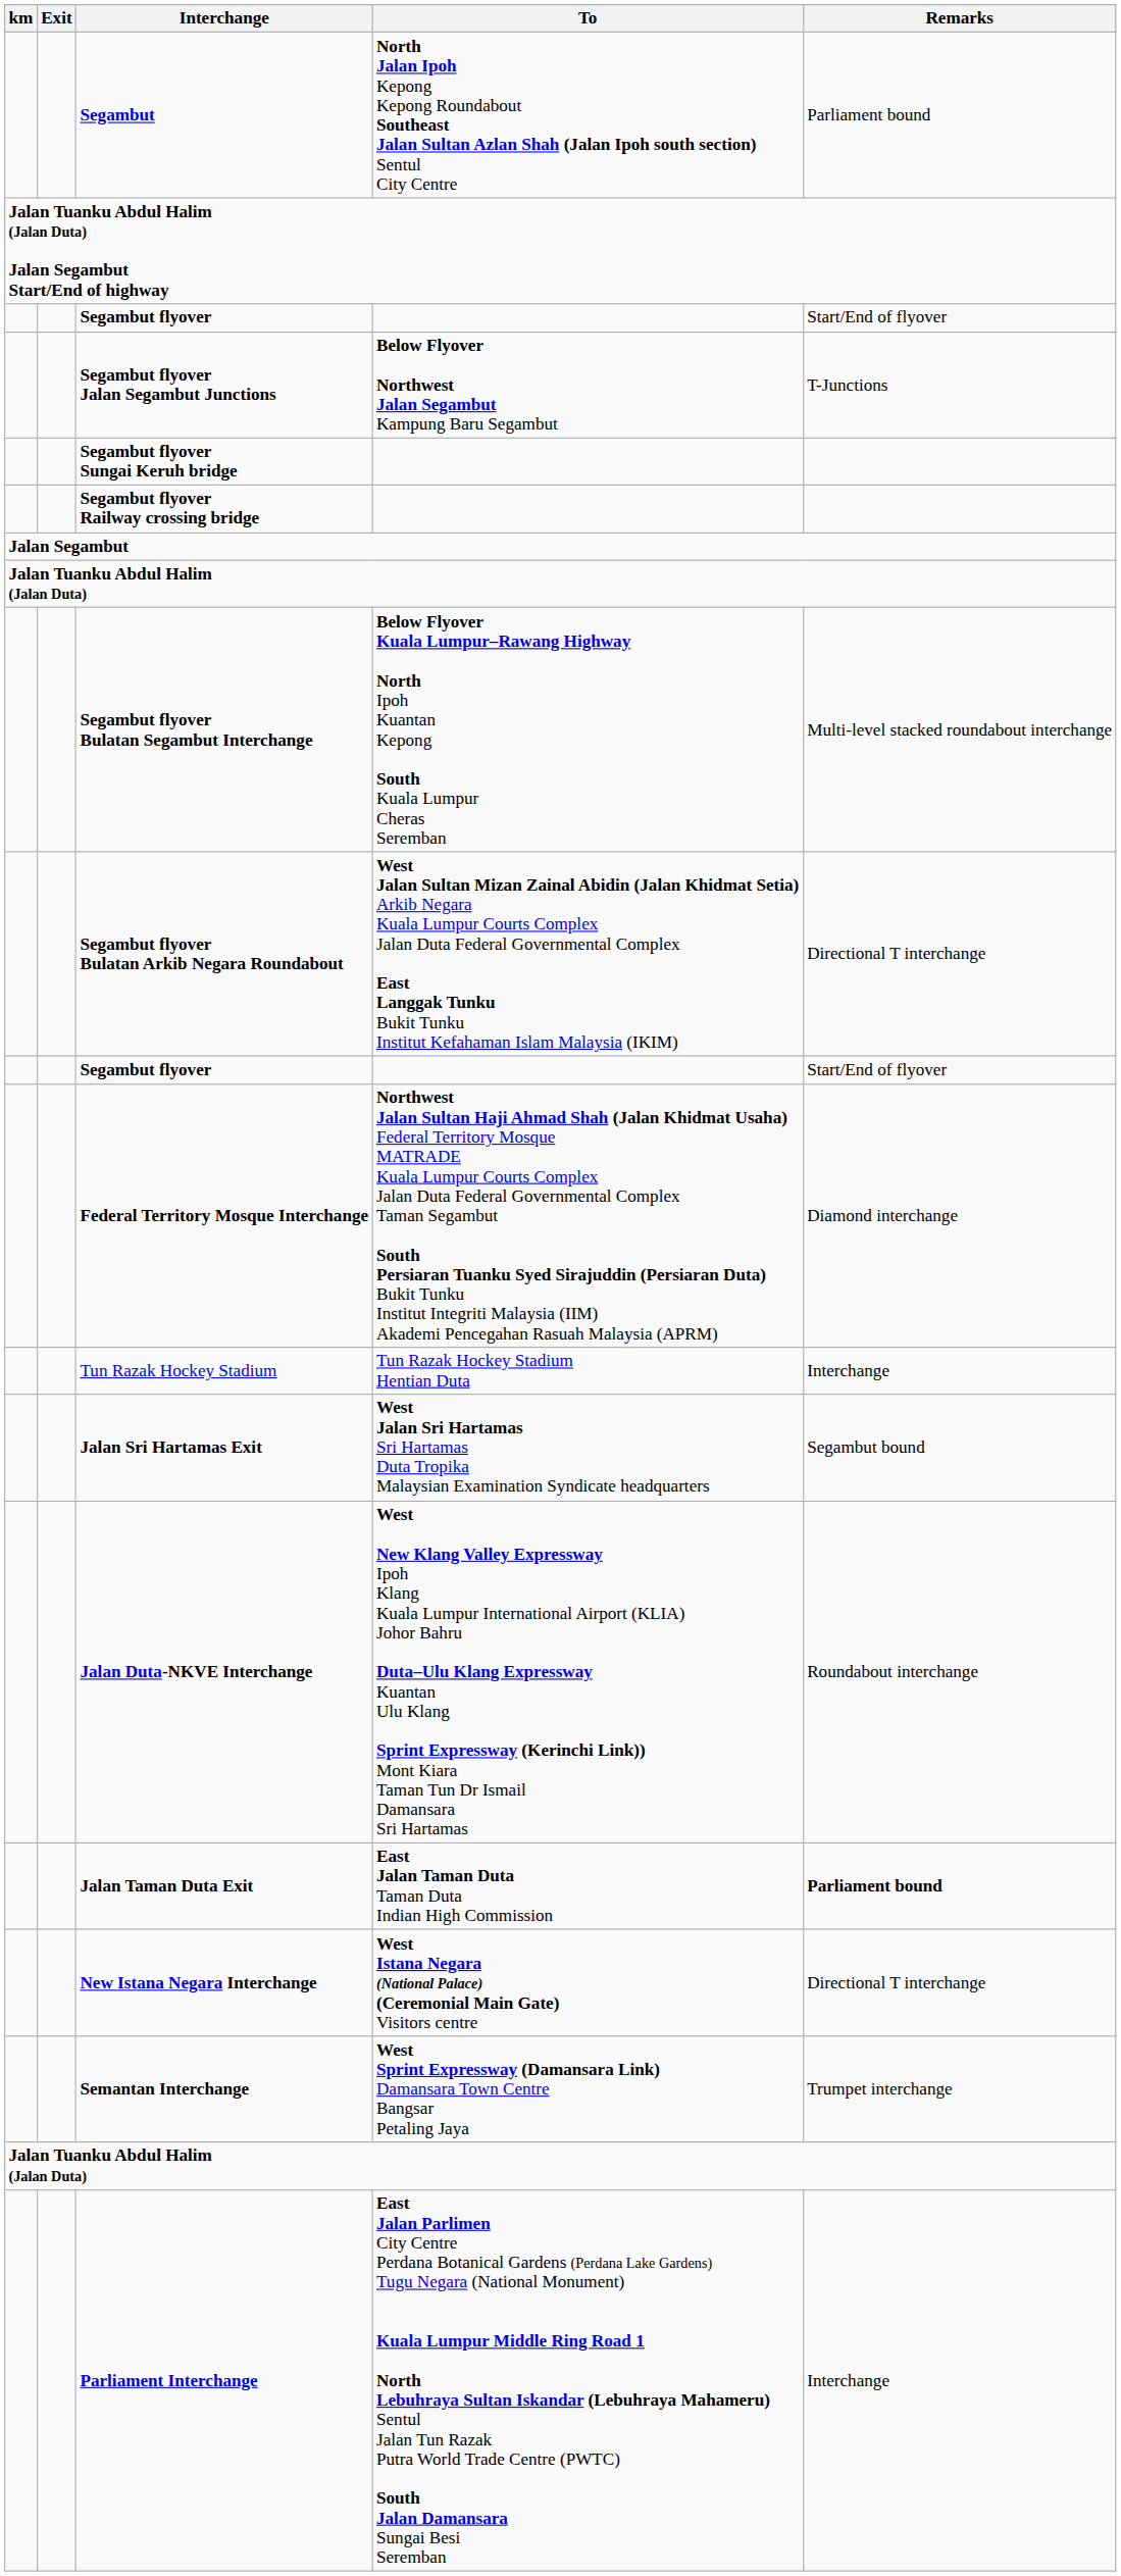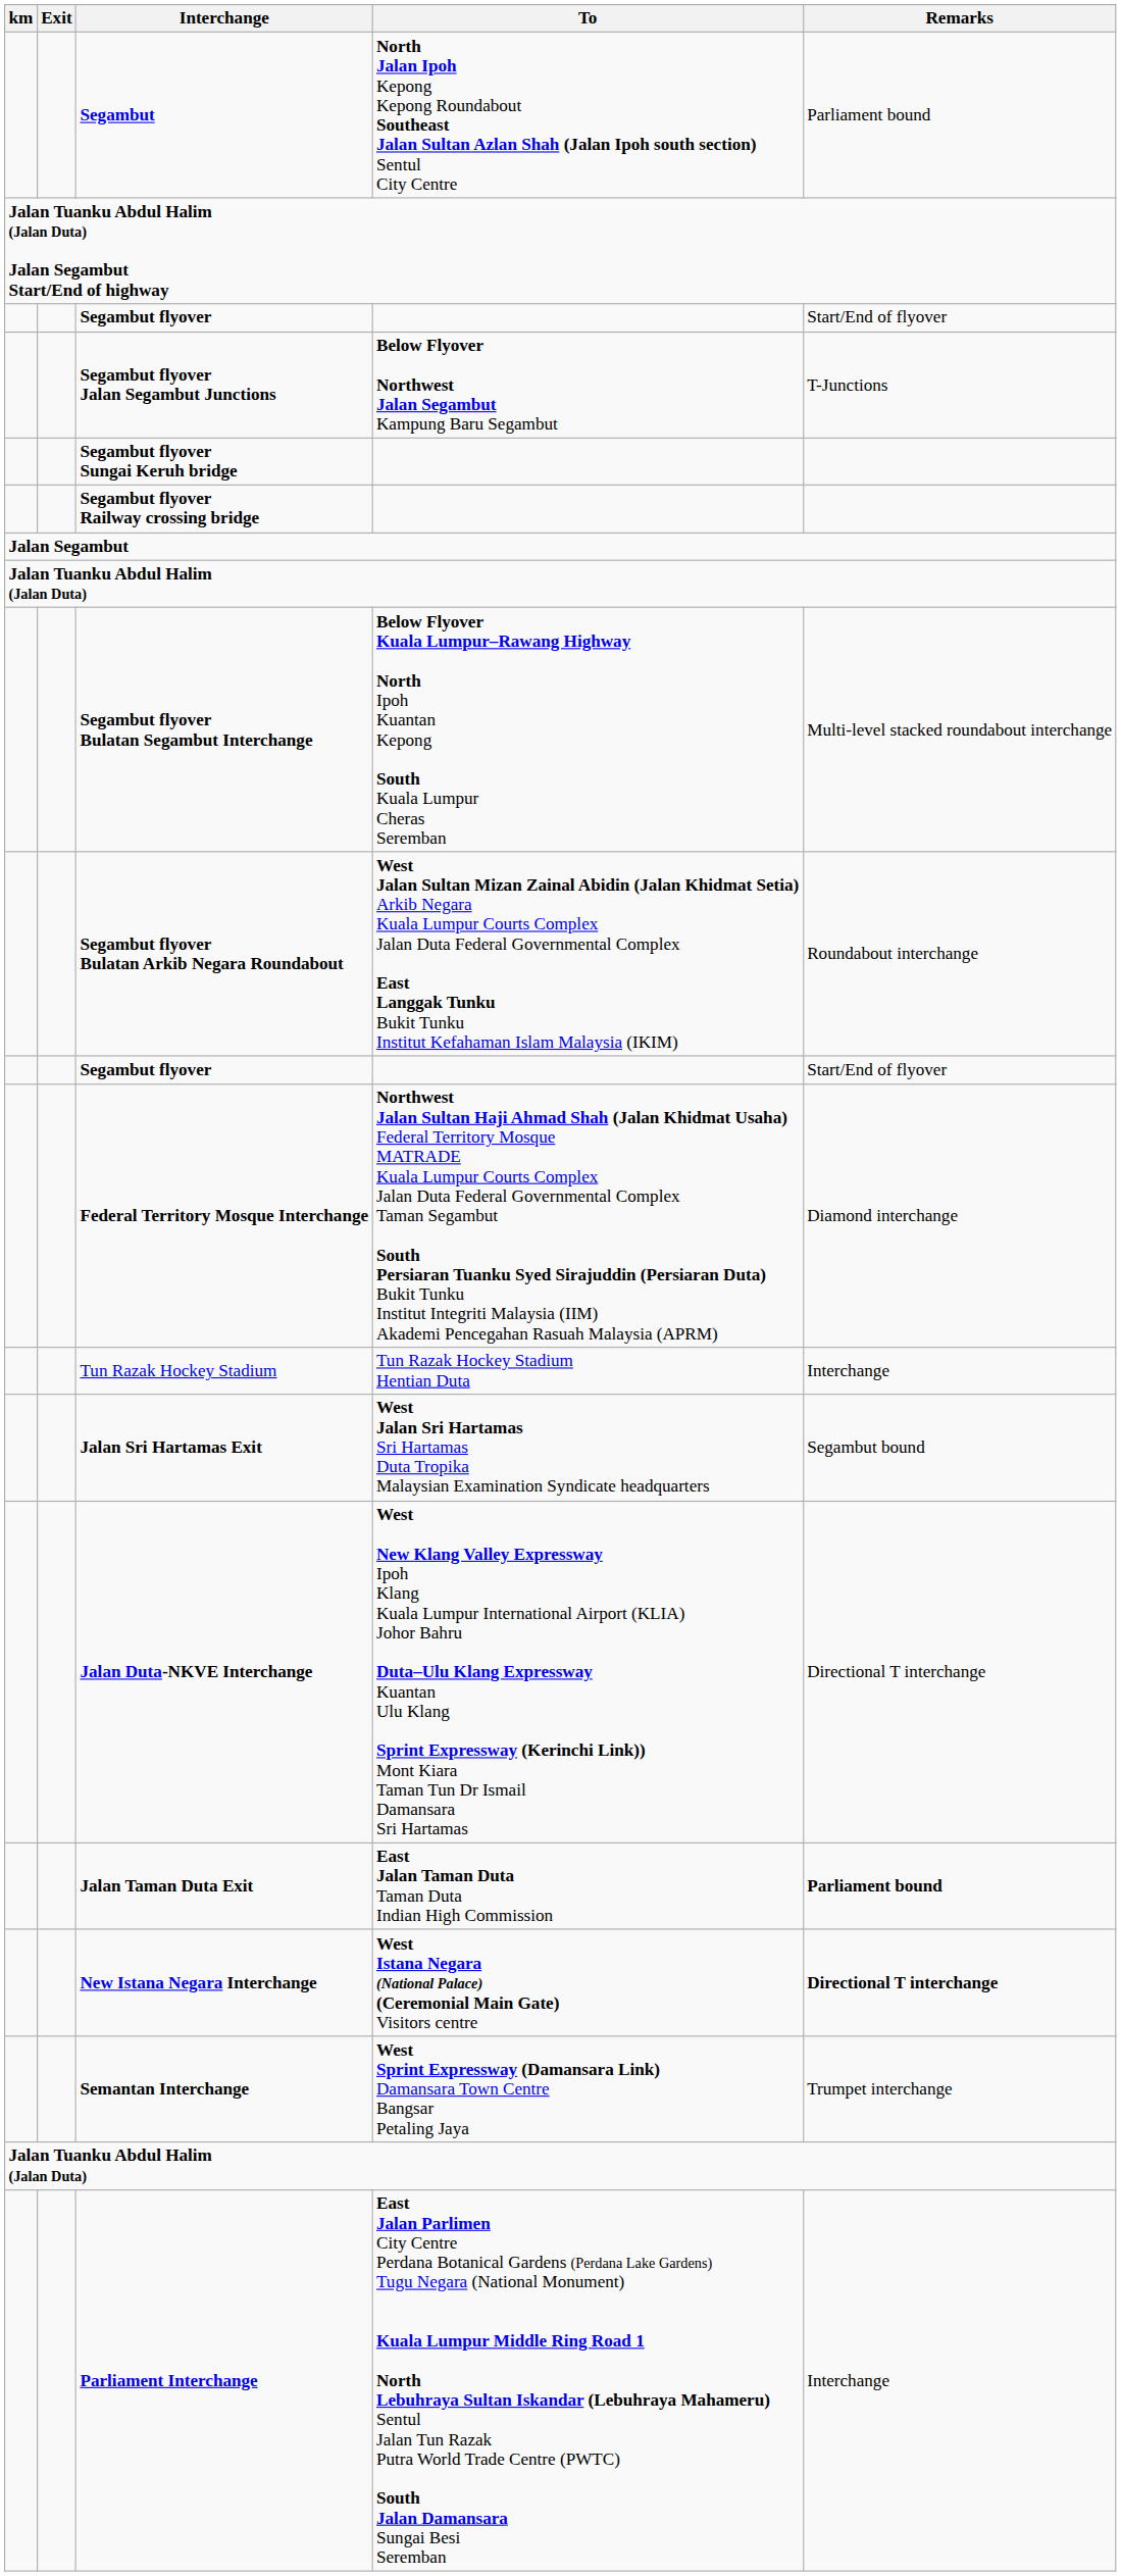 <table class="wikitable">
 <tr>
 <th>km</th>
 <th>Exit</th>
 <th>Interchange</th>
 <th>To</th>
 <th>Remarks</th>
 </tr>
 <tr>
 <td></td>
 <td></td>
 <td><strong><a href='#'>Segambut</a></strong></td>
 <td><strong>North</strong><br><strong><a href='#'>Jalan Ipoh</a></strong><br>Kepong<br>Kepong Roundabout<br><strong>Southeast</strong><br><strong><a href='#'>Jalan Sultan Azlan Shah</a> (Jalan Ipoh south section)</strong><br>Sentul<br>City Centre</td>
 <td>Parliament bound</td>
 </tr>
 <tr>
 <td style="width:600px" colspan="6" style="text-align:center; background:blue;"><strong><span>Jalan Tuanku Abdul Halim<br><small>(Jalan Duta)</small><br><br>Jalan Segambut<br>Start/End of highway</span></strong></td>
 </tr>
 <tr>
 <td></td>
 <td></td>
 <td><strong>Segambut flyover</strong></td>
 <td></td>
 <td>Start/End of flyover</td>
 </tr>
 <tr>
 <td></td>
 <td></td>
 <td><strong>Segambut flyover</strong><br><strong>Jalan Segambut Junctions</strong></td>
 <td><strong>Below Flyover</strong><br><br><strong>Northwest</strong><br><strong><a href='#'>Jalan Segambut</a></strong><br>Kampung Baru Segambut</td>
 <td>T-Junctions</td>
 </tr>
 <tr>
 <td></td>
 <td></td>
 <td><strong>Segambut flyover</strong><br><strong>Sungai Keruh bridge</strong></td>
 <td></td>
 <td></td>
 </tr>
 <tr>
 <td></td>
 <td></td>
 <td><strong>Segambut flyover</strong><br><strong>Railway crossing bridge</strong></td>
 <td></td>
 <td></td>
 </tr>
 <tr>
 <td style="width:600px" colspan="6" style="text-align:center; background:blue;"><strong><span>Jalan Segambut</span></strong></td>
 </tr>
 <tr>
 <td style="width:600px" colspan="6" style="text-align:center; background:blue;"><strong><span>Jalan Tuanku Abdul Halim<br><small>(Jalan Duta)</small></span></strong></td>
 </tr>
 <tr>
 <td></td>
 <td></td>
 <td><strong>Segambut flyover</strong><br><strong>Bulatan Segambut Interchange</strong></td>
 <td><strong>Below Flyover</strong><br> <strong><a href='#'>Kuala Lumpur–Rawang Highway</a></strong><br><br><strong>North</strong><br>Ipoh<br>Kuantan<br>Kepong<br><br><strong>South</strong><br>Kuala Lumpur<br>Cheras<br>Seremban</td>
 <td>Multi-level stacked roundabout interchange</td>
 </tr>
 <tr>
 <td></td>
 <td></td>
 <td><strong>Segambut flyover</strong><br><strong>Bulatan Arkib Negara Roundabout</strong></td>
 <td><strong>West</strong><br><strong>Jalan Sultan Mizan Zainal Abidin (Jalan Khidmat Setia)</strong><br><a href='#'>Arkib Negara</a><br><a href='#'>Kuala Lumpur Courts Complex</a><br>Jalan Duta Federal Governmental Complex<br><br><strong>East</strong><br><strong>Langgak Tunku</strong><br>Bukit Tunku<br><a href='#'>Institut Kefahaman Islam Malaysia</a> (IKIM)</td>
-<td>Directional T interchange</td>
+<td>Roundabout interchange</td>
 </tr>
 <tr>
 <td></td>
 <td></td>
 <td><strong>Segambut flyover</strong></td>
 <td></td>
 <td>Start/End of flyover</td>
 </tr>
 <tr>
 <td></td>
 <td></td>
 <td><strong>Federal Territory Mosque Interchange</strong></td>
 <td><strong>Northwest</strong><br><strong><a href='#'>Jalan Sultan Haji Ahmad Shah</a> (Jalan Khidmat Usaha)</strong><br><a href='#'>Federal Territory Mosque</a><br><a href='#'>MATRADE</a><br><a href='#'>Kuala Lumpur Courts Complex</a><br>Jalan Duta Federal Governmental Complex<br>Taman Segambut<br><br><strong>South</strong><br><strong>Persiaran Tuanku Syed Sirajuddin (Persiaran Duta)</strong><br>Bukit Tunku<br>Institut Integriti Malaysia (IIM)<br>Akademi Pencegahan Rasuah Malaysia (APRM)</td>
 <td>Diamond interchange</td>
 </tr>
 <tr>
 <td></td>
 <td></td>
 <td><a href='#'>Tun Razak Hockey Stadium</a></td>
 <td><a href='#'>Tun Razak Hockey Stadium</a><br><a href='#'>Hentian Duta</a> </td>
 <td>Interchange</td>
 </tr>
 <tr>
 <td></td>
 <td></td>
 <td><strong>Jalan Sri Hartamas Exit</strong></td>
 <td><strong>West</strong><br><strong>Jalan Sri Hartamas</strong><br><a href='#'>Sri Hartamas</a><br><a href='#'>Duta Tropika</a><br>Malaysian Examination Syndicate headquarters</td>
 <td>Segambut bound</td>
 </tr>
 <tr>
 <td></td>
 <td></td>
 <td><strong><a href='#'>Jalan Duta</a>-NKVE Interchange</strong></td>
 <td><strong>West</strong><br><br>  <strong><a href='#'>New Klang Valley Expressway</a></strong><br>  Ipoh<br>  Klang<br>  Kuala Lumpur International Airport (KLIA) <br>  Johor Bahru<br><br>  <strong><a href='#'>Duta–Ulu Klang Expressway</a></strong><br>   Kuantan<br> Ulu Klang<br><br><strong> <a href='#'>Sprint Expressway</a> (Kerinchi Link))</strong><br>Mont Kiara<br>Taman Tun Dr Ismail<br>Damansara<br>Sri Hartamas</td>
-<td>Roundabout interchange</td>
+<td>Directional T interchange</td>
 </tr>
 <tr>
 <td></td>
 <td></td>
 <td><strong>Jalan Taman Duta Exit</strong></td>
 <td><strong>East</strong><br><strong>Jalan Taman Duta</strong><br>Taman Duta<br> Indian High Commission</td>
 <td><strong>Parliament bound</strong></td>
 </tr>
 <tr>
 <td></td>
 <td></td>
 <td><strong><a href='#'>New Istana Negara</a> Interchange</strong></td>
 <td><strong>West </strong><br><strong><a href='#'>Istana Negara</a></strong><br><small><strong><em>(National Palace)</em></strong></small><br><strong>(Ceremonial Main Gate)</strong><br>Visitors centre<br> </td>
-<td>Directional T interchange</td>
+<td><strong>Directional T interchange</strong></td>
 </tr>
 <tr>
 <td></td>
 <td></td>
 <td><strong>Semantan Interchange</strong></td>
 <td><strong>West</strong><br><strong> <a href='#'>Sprint Expressway</a> (Damansara Link)</strong><br><a href='#'>Damansara Town Centre</a><br>Bangsar<br>Petaling Jaya</td>
 <td>Trumpet interchange</td>
 </tr>
 <tr>
 <td style="width:600px" colspan="6" style="text-align:center; background:blue;"><strong><span>Jalan Tuanku Abdul Halim<br><small>(Jalan Duta)</small></span></strong></td>
 </tr>
 <tr>
 <td></td>
 <td></td>
 <td><strong><a href='#'>Parliament Interchange</a></strong></td>
 <td><strong>East</strong><br><strong><a href='#'>Jalan Parlimen</a></strong><br>City Centre<br>Perdana Botanical Gardens <small>(Perdana Lake Gardens)</small><br><a href='#'>Tugu Negara</a> (National Monument)<br><br><br><strong><a href='#'>Kuala Lumpur Middle Ring Road 1</a></strong><br><br><strong>North</strong><br><strong><a href='#'>Lebuhraya Sultan Iskandar</a> (Lebuhraya Mahameru)</strong><br>Sentul<br>Jalan Tun Razak<br>Putra World Trade Centre (PWTC)<br><br><strong>South</strong><br><strong><a href='#'>Jalan Damansara</a></strong><br>Sungai Besi<br>Seremban</td>
 <td>Interchange</td>
 </tr>
 </table>
